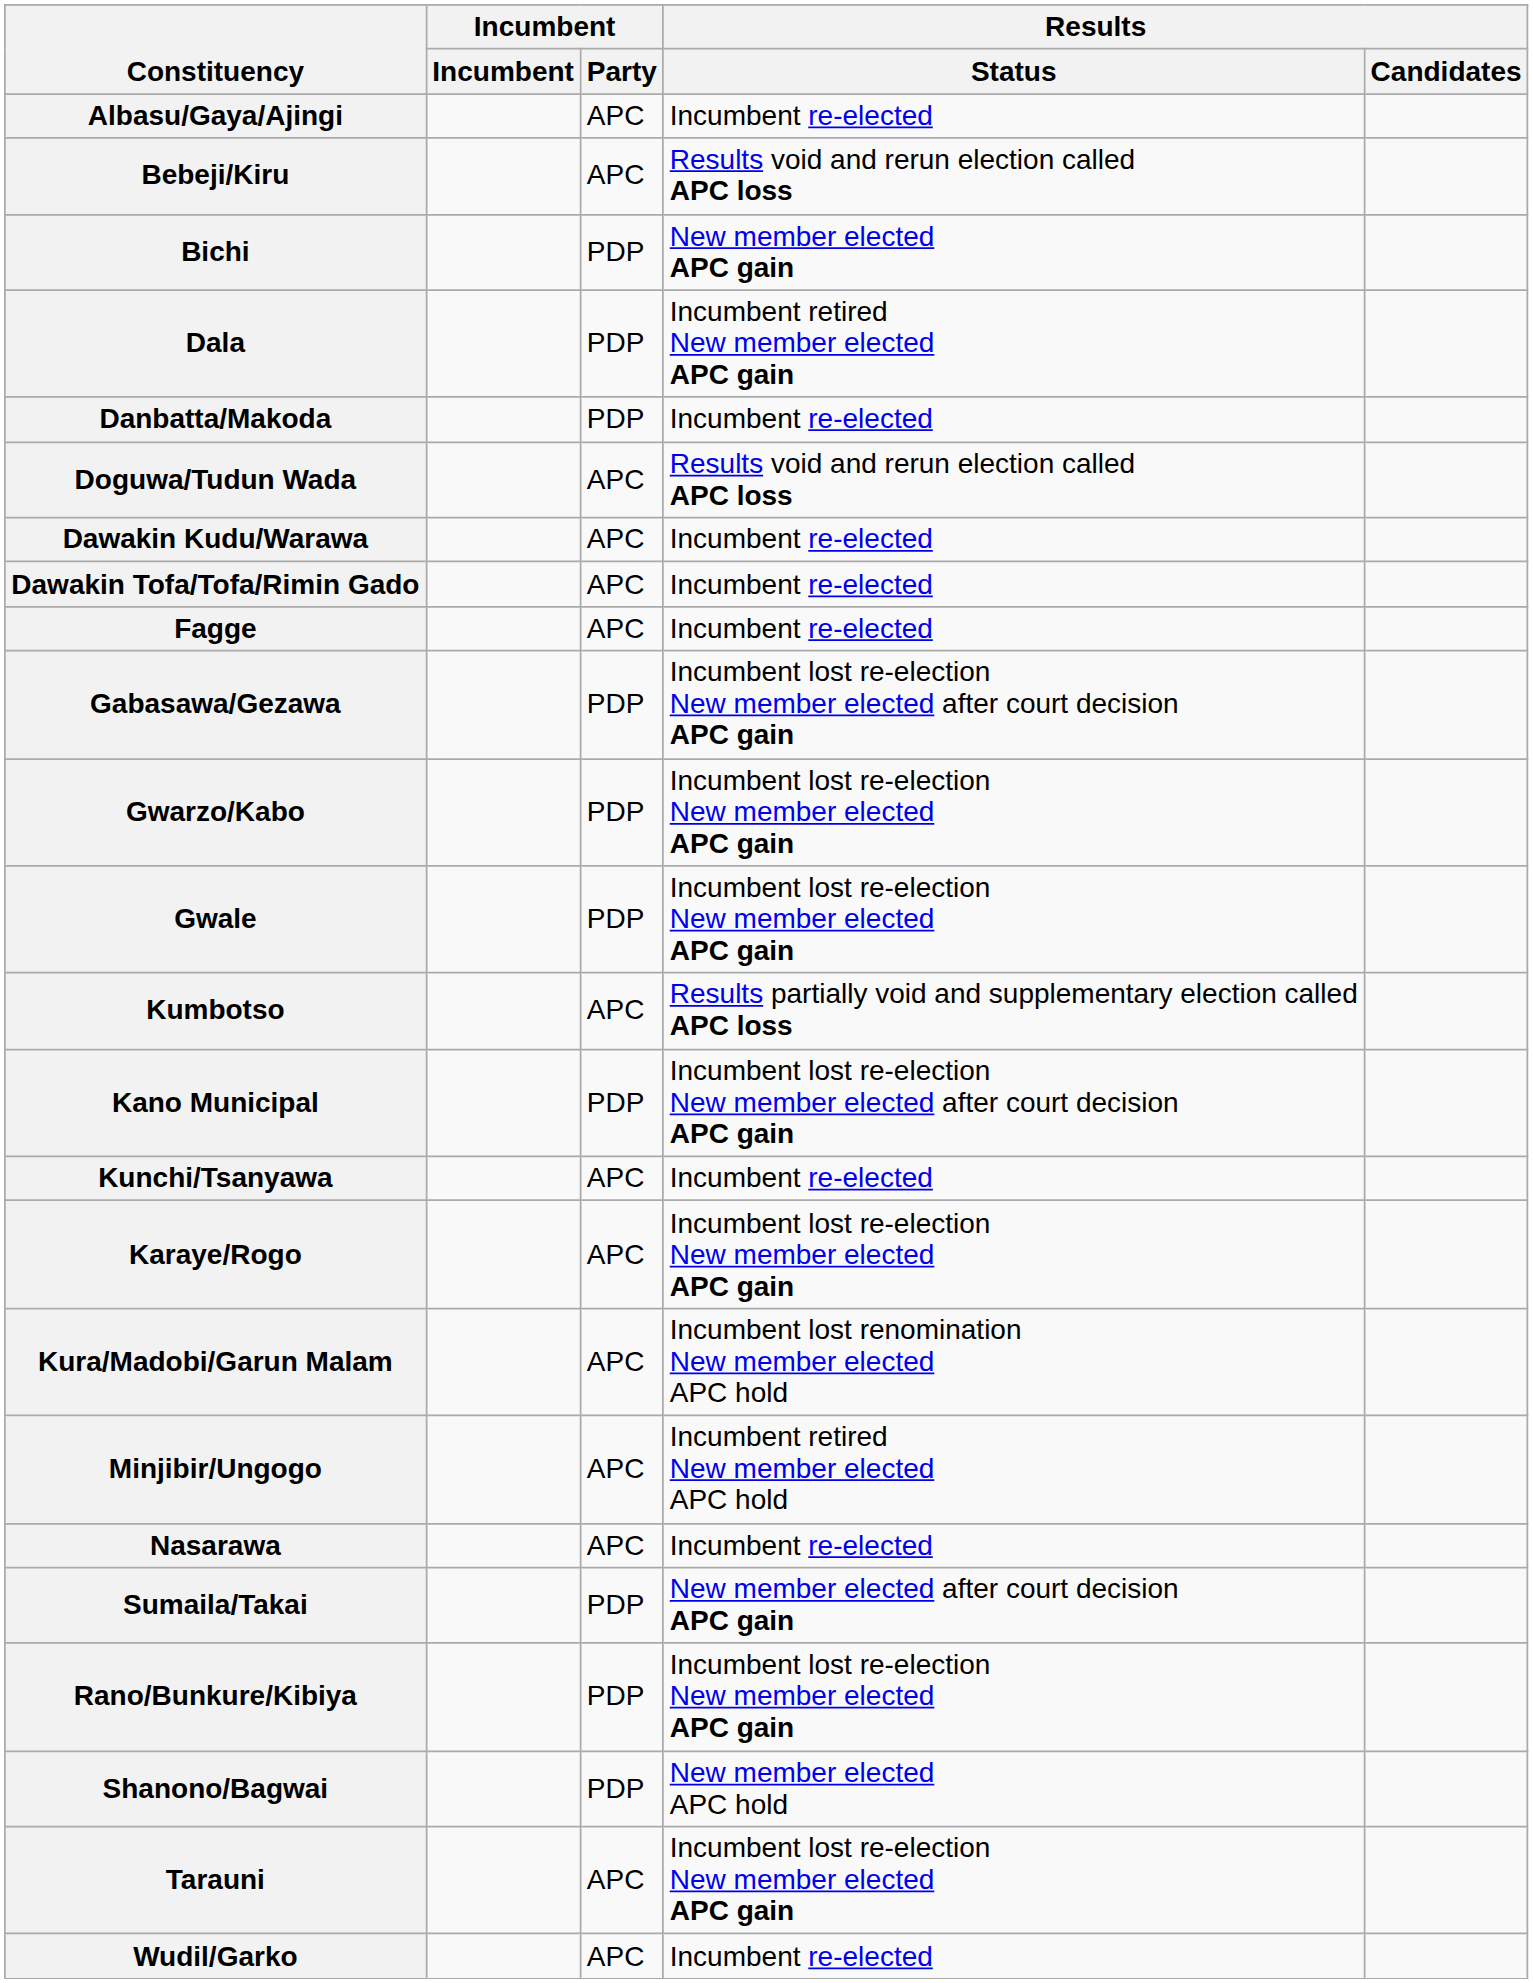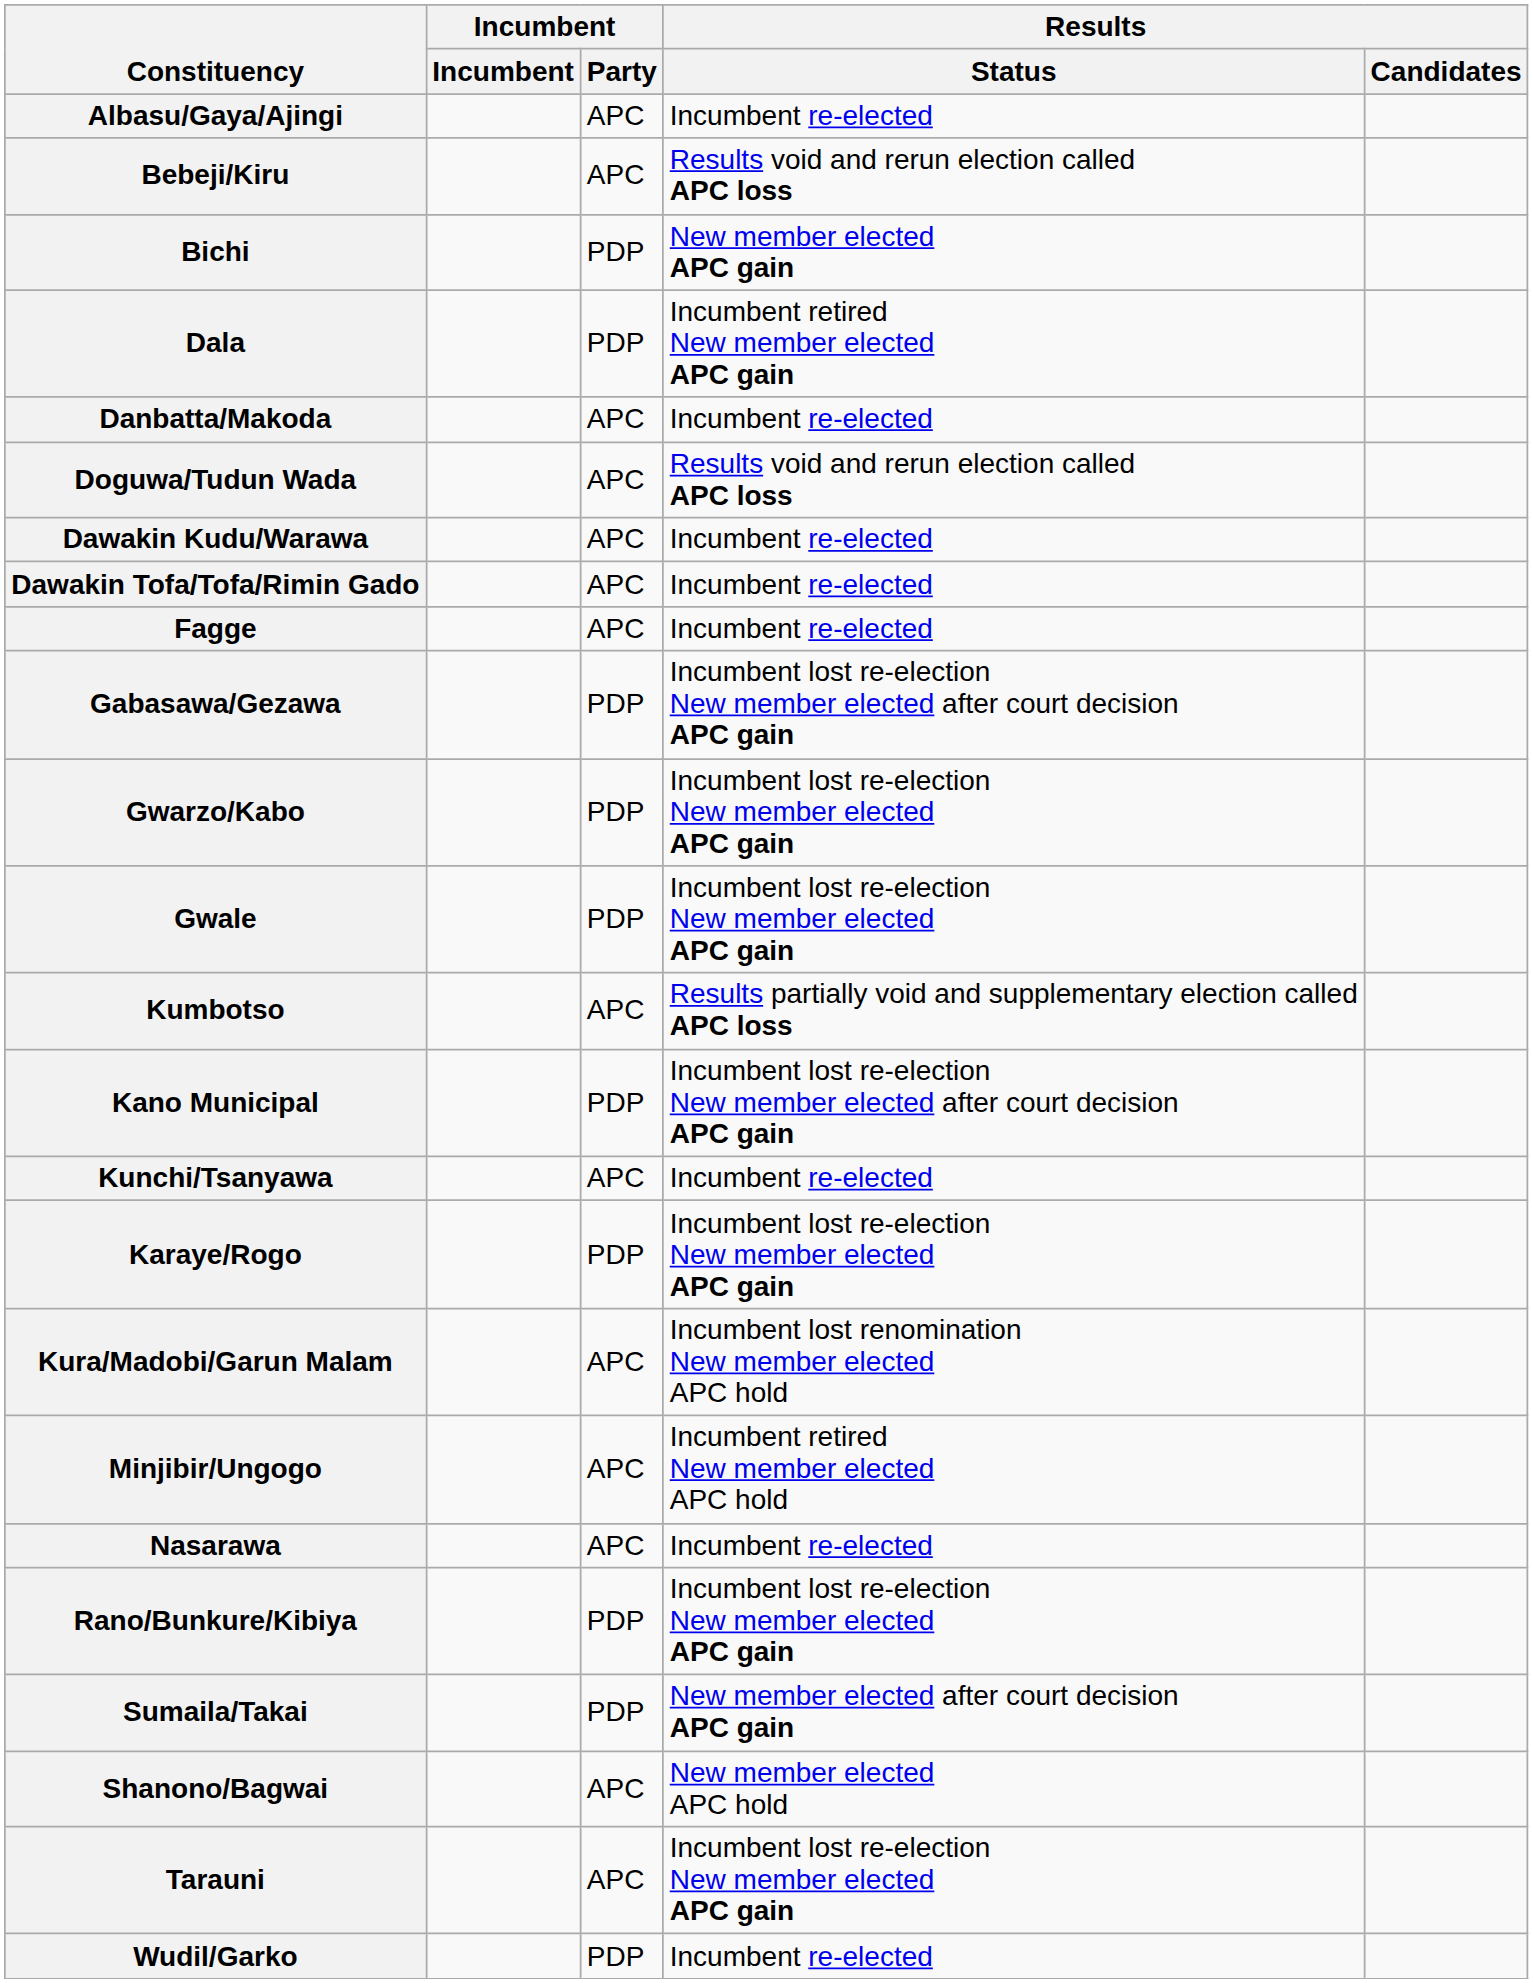 <table class="wikitable sortable">
 <tr valign=bottom>
 <th rowspan=2>Constituency</th>
 <th colspan=2>Incumbent</th>
 <th colspan=2>Results</th>
 </tr>
 <tr valign=bottom>
 <th>Incumbent</th>
 <th>Party</th>
 <th>Status</th>
 <th>Candidates</th>
 </tr>
 <tr>
 <th>Albasu/Gaya/Ajingi</th>
 <td></td>
 <td>APC</td>
 <td>Incumbent <a href='#'>re-elected</a></td>
 <td nowrap></td>
 </tr>
 <tr>
 <th>Bebeji/Kiru</th>
 <td></td>
 <td>APC</td>
 <td><a href='#'>Results</a> void and rerun election called<br><strong>APC loss</strong></td>
 <td nowrap></td>
 </tr>
 <tr>
 <th>Bichi</th>
 <td></td>
 <td>PDP</td>
 <td><a href='#'>New member elected</a><br><strong>APC gain</strong></td>
 <td nowrap></td>
 </tr>
 <tr>
 <th>Dala</th>
 <td></td>
 <td>PDP</td>
 <td>Incumbent retired<br><a href='#'>New member elected</a><br><strong>APC gain</strong></td>
 <td nowrap></td>
 </tr>
 <tr>
 <th>Danbatta/Makoda</th>
 <td></td>
-<td>PDP</td>
+<td>APC</td>
 <td>Incumbent <a href='#'>re-elected</a></td>
 <td nowrap></td>
 </tr>
 <tr>
 <th>Doguwa/Tudun Wada</th>
 <td></td>
 <td>APC</td>
 <td><a href='#'>Results</a> void and rerun election called<br><strong>APC loss</strong></td>
 <td nowrap></td>
 </tr>
 <tr>
 <th>Dawakin Kudu/Warawa</th>
 <td></td>
 <td>APC</td>
 <td>Incumbent <a href='#'>re-elected</a></td>
 <td nowrap></td>
 </tr>
 <tr>
 <th>Dawakin Tofa/Tofa/Rimin Gado</th>
 <td></td>
 <td>APC</td>
 <td>Incumbent <a href='#'>re-elected</a></td>
 <td nowrap></td>
 </tr>
 <tr>
 <th>Fagge</th>
 <td></td>
 <td>APC</td>
 <td>Incumbent <a href='#'>re-elected</a></td>
 <td nowrap></td>
 </tr>
 <tr>
 <th>Gabasawa/Gezawa</th>
 <td></td>
 <td>PDP</td>
 <td>Incumbent lost re-election<br><a href='#'>New member elected</a> after court decision<br><strong>APC gain</strong></td>
 <td nowrap></td>
 </tr>
 <tr>
 <th>Gwarzo/Kabo</th>
 <td></td>
 <td>PDP</td>
 <td>Incumbent lost re-election<br><a href='#'>New member elected</a><br><strong>APC gain</strong></td>
 <td nowrap></td>
 </tr>
 <tr>
 <th>Gwale</th>
 <td></td>
 <td>PDP</td>
 <td>Incumbent lost re-election<br><a href='#'>New member elected</a><br><strong>APC gain</strong></td>
 <td nowrap></td>
 </tr>
 <tr>
 <th>Kumbotso</th>
 <td></td>
 <td>APC</td>
 <td><a href='#'>Results</a> partially void and supplementary election called<br><strong>APC loss</strong></td>
 <td nowrap></td>
 </tr>
 <tr>
 <th>Kano Municipal</th>
 <td></td>
 <td>PDP</td>
 <td>Incumbent lost re-election<br><a href='#'>New member elected</a> after court decision<br><strong>APC gain</strong></td>
 <td nowrap></td>
 </tr>
 <tr>
 <th>Kunchi/Tsanyawa</th>
 <td></td>
 <td>APC</td>
 <td>Incumbent <a href='#'>re-elected</a></td>
 <td nowrap></td>
 </tr>
 <tr>
 <th>Karaye/Rogo</th>
 <td></td>
-<td>APC</td>
+<td>PDP</td>
 <td>Incumbent lost re-election<br><a href='#'>New member elected</a><br><strong>APC gain</strong></td>
 <td nowrap></td>
 </tr>
 <tr>
 <th>Kura/Madobi/Garun Malam</th>
 <td></td>
 <td>APC</td>
 <td>Incumbent lost renomination<br><a href='#'>New member elected</a><br>APC hold</td>
 <td nowrap></td>
 </tr>
 <tr>
 <th>Minjibir/Ungogo</th>
 <td></td>
 <td>APC</td>
 <td>Incumbent retired<br><a href='#'>New member elected</a><br>APC hold</td>
 <td nowrap></td>
 </tr>
 <tr>
 <th>Nasarawa</th>
 <td></td>
 <td>APC</td>
 <td>Incumbent <a href='#'>re-elected</a></td>
 <td nowrap></td>
 </tr>
 <tr>
+<th>Rano/Bunkure/Kibiya</th>
+<td></td>
+<td>PDP</td>
+<td>Incumbent lost re-election<br><a href='#'>New member elected</a><br><strong>APC gain</strong></td>
+<td nowrap></td>
+</tr>
+<tr>
 <th>Sumaila/Takai</th>
 <td></td>
 <td>PDP</td>
 <td><a href='#'>New member elected</a> after court decision<br><strong>APC gain</strong></td>
 <td nowrap></td>
 </tr>
 <tr>
-<th>Rano/Bunkure/Kibiya</th>
-<td></td>
-<td>PDP</td>
-<td>Incumbent lost re-election<br><a href='#'>New member elected</a><br><strong>APC gain</strong></td>
-<td nowrap></td>
-</tr>
-<tr>
 <th>Shanono/Bagwai</th>
 <td></td>
-<td>PDP</td>
+<td>APC</td>
 <td><a href='#'>New member elected</a><br>APC hold</td>
 <td nowrap></td>
 </tr>
 <tr>
 <th>Tarauni</th>
 <td></td>
 <td>APC</td>
 <td>Incumbent lost re-election<br><a href='#'>New member elected</a><br><strong>APC gain</strong></td>
 <td nowrap></td>
 </tr>
 <tr>
 <th>Wudil/Garko</th>
 <td></td>
-<td>APC</td>
+<td>PDP</td>
 <td>Incumbent <a href='#'>re-elected</a></td>
 <td nowrap></td>
 </tr>
 </table>
